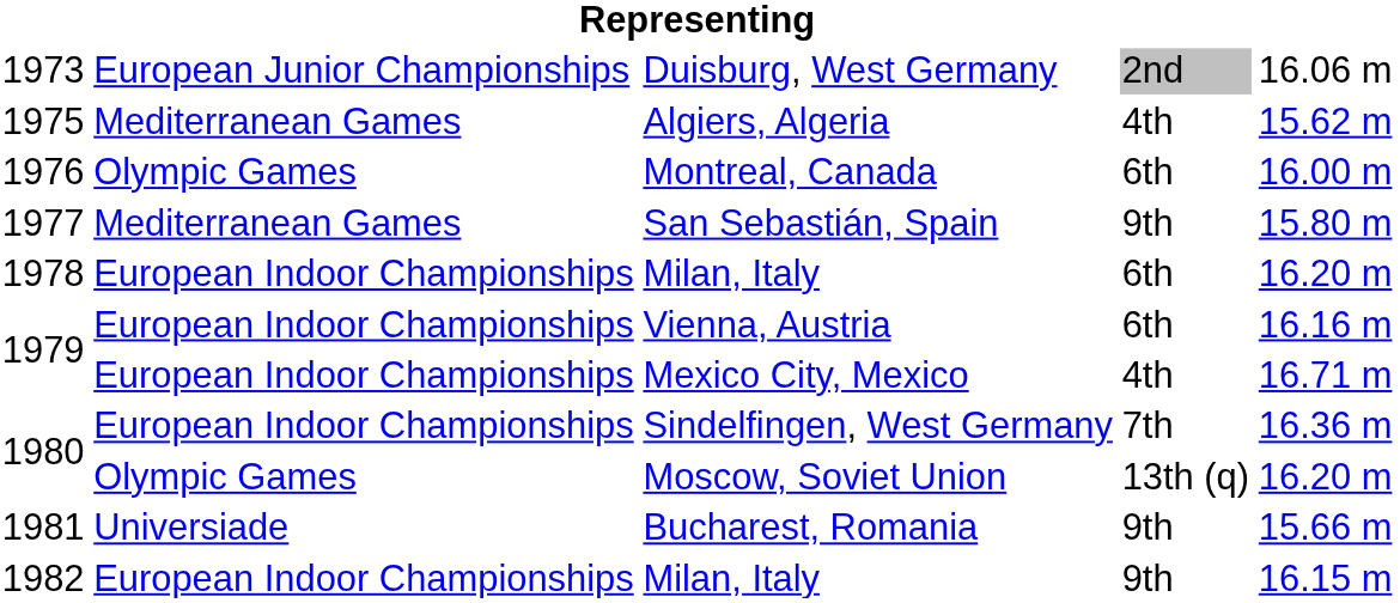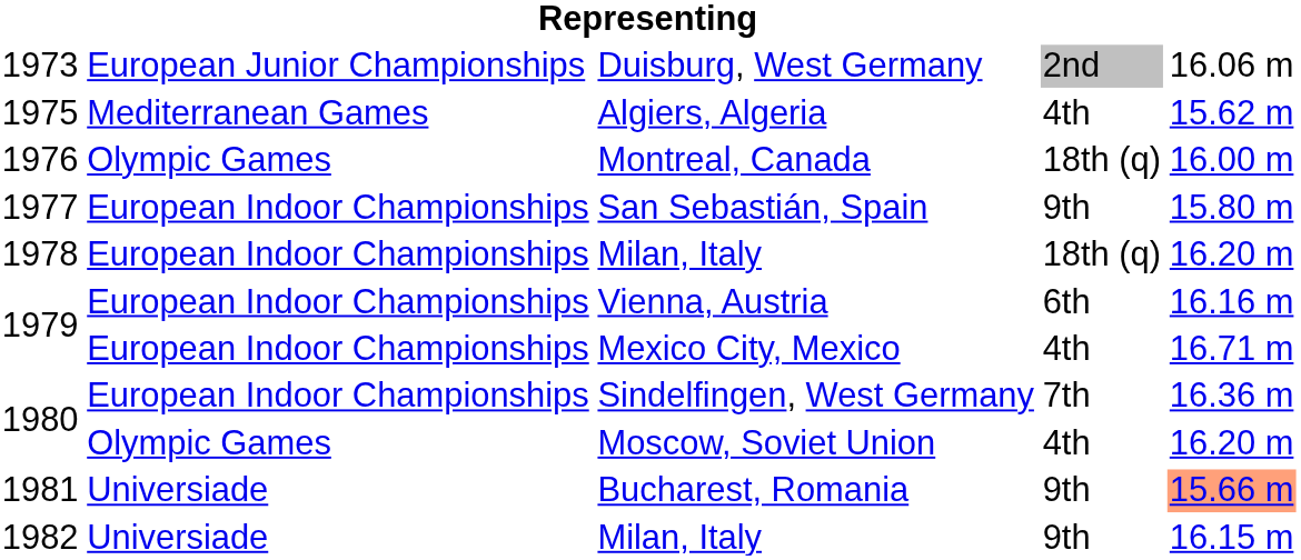 <table>
 <tr>
 <th colspan="5">Representing </th>
 </tr>
 <tr>
 <td>1973</td>
 <td><a href='#'>European Junior Championships</a></td>
 <td><a href='#'>Duisburg</a>, <a href='#'>West Germany</a></td>
 <td bgcolor="silver">2nd</td>
 <td>16.06 m</td>
 </tr>
 <tr>
 <td>1975</td>
 <td><a href='#'>Mediterranean Games</a></td>
 <td><a href='#'>Algiers, Algeria</a></td>
 <td>4th</td>
 <td><a href='#'>15.62 m</a></td>
 </tr>
 <tr>
 <td>1976</td>
 <td><a href='#'>Olympic Games</a></td>
 <td><a href='#'>Montreal, Canada</a></td>
-<td>6th</td>
+<td>18th (q)</td>
 <td><a href='#'>16.00 m</a></td>
 </tr>
 <tr>
 <td>1977</td>
-<td><a href='#'>Mediterranean Games</a></td>
+<td><a href='#'>European Indoor Championships</a></td>
 <td><a href='#'>San Sebastián, Spain</a></td>
 <td>9th</td>
 <td><a href='#'>15.80 m</a></td>
 </tr>
 <tr>
 <td>1978</td>
 <td><a href='#'>European Indoor Championships</a></td>
 <td><a href='#'>Milan, Italy</a></td>
-<td>6th</td>
+<td>18th (q)</td>
 <td><a href='#'>16.20 m</a></td>
 </tr>
 <tr>
 <td rowspan=2>1979</td>
 <td><a href='#'>European Indoor Championships</a></td>
 <td><a href='#'>Vienna, Austria</a></td>
 <td>6th</td>
 <td><a href='#'>16.16 m</a></td>
 </tr>
 <tr>
 <td><a href='#'>European Indoor Championships</a></td>
 <td><a href='#'>Mexico City, Mexico</a></td>
 <td>4th</td>
 <td><a href='#'>16.71 m</a></td>
 </tr>
 <tr>
 <td rowspan=2>1980</td>
 <td><a href='#'>European Indoor Championships</a></td>
 <td><a href='#'>Sindelfingen</a>, <a href='#'>West Germany</a></td>
 <td>7th</td>
 <td><a href='#'>16.36 m</a></td>
 </tr>
 <tr>
 <td><a href='#'>Olympic Games</a></td>
 <td><a href='#'>Moscow, Soviet Union</a></td>
-<td>13th (q)</td>
+<td>4th</td>
 <td><a href='#'>16.20 m</a></td>
 </tr>
 <tr>
 <td>1981</td>
 <td><a href='#'>Universiade</a></td>
 <td><a href='#'>Bucharest, Romania</a></td>
 <td>9th</td>
-<td><a href='#'>15.66 m</a></td>
+<td style="background: lightsalmon;"><a href='#'>15.66 m</a></td>
 </tr>
 <tr>
 <td>1982</td>
-<td><a href='#'>European Indoor Championships</a></td>
+<td><a href='#'>Universiade</a></td>
 <td><a href='#'>Milan, Italy</a></td>
 <td>9th</td>
 <td><a href='#'>16.15 m</a></td>
 </tr>
 </table>
